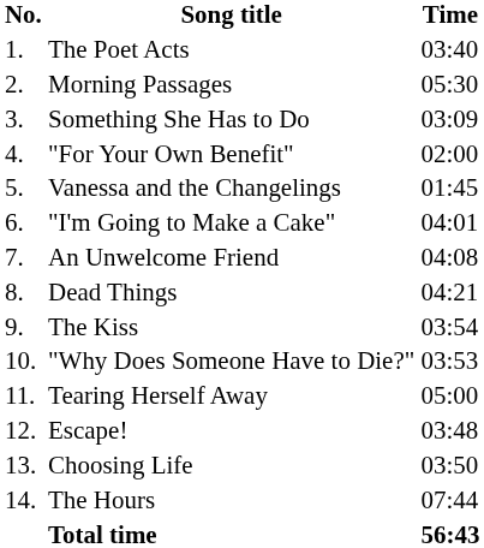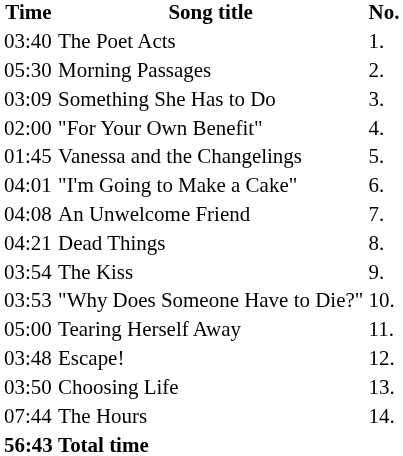 <table class="tracklist">
 <tr>
+<th>Time</th>
+<th>Song title</th>
 <th>No.</th>
-<th>Song title</th>
-<th>Time</th>
 </tr>
 <tr>
+<td>03:40</td>
+<td>The Poet Acts</td>
 <td>1.</td>
-<td>The Poet Acts</td>
-<td>03:40</td>
 </tr>
 <tr>
+<td>05:30</td>
+<td>Morning Passages</td>
 <td>2.</td>
-<td>Morning Passages</td>
-<td>05:30</td>
 </tr>
 <tr>
+<td>03:09</td>
+<td>Something She Has to Do</td>
 <td>3.</td>
-<td>Something She Has to Do</td>
-<td>03:09</td>
 </tr>
 <tr>
+<td>02:00</td>
+<td>"For Your Own Benefit"</td>
 <td>4.</td>
-<td>"For Your Own Benefit"</td>
-<td>02:00</td>
 </tr>
 <tr>
+<td>01:45</td>
+<td>Vanessa and the Changelings</td>
 <td>5.</td>
-<td>Vanessa and the Changelings</td>
-<td>01:45</td>
 </tr>
 <tr>
+<td>04:01</td>
+<td>"I'm Going to Make a Cake"</td>
 <td>6.</td>
-<td>"I'm Going to Make a Cake"</td>
-<td>04:01</td>
 </tr>
 <tr>
+<td>04:08</td>
+<td>An Unwelcome Friend</td>
 <td>7.</td>
-<td>An Unwelcome Friend</td>
-<td>04:08</td>
 </tr>
 <tr>
+<td>04:21</td>
+<td>Dead Things</td>
 <td>8.</td>
-<td>Dead Things</td>
-<td>04:21</td>
 </tr>
 <tr>
+<td>03:54</td>
+<td>The Kiss</td>
 <td>9.</td>
-<td>The Kiss</td>
-<td>03:54</td>
 </tr>
 <tr>
+<td>03:53</td>
+<td>"Why Does Someone Have to Die?"</td>
 <td>10.</td>
-<td>"Why Does Someone Have to Die?"</td>
-<td>03:53</td>
 </tr>
 <tr>
+<td>05:00</td>
+<td>Tearing Herself Away</td>
 <td>11.</td>
-<td>Tearing Herself Away</td>
-<td>05:00</td>
 </tr>
 <tr>
+<td>03:48</td>
+<td>Escape!</td>
 <td>12.</td>
-<td>Escape!</td>
-<td>03:48</td>
 </tr>
 <tr>
+<td>03:50</td>
+<td>Choosing Life</td>
 <td>13.</td>
-<td>Choosing Life</td>
-<td>03:50</td>
 </tr>
 <tr>
+<td>07:44</td>
+<td>The Hours</td>
 <td>14.</td>
-<td>The Hours</td>
-<td>07:44</td>
 </tr>
 <tr>
+<td><strong>56:43</strong></td>
+<td><strong>Total time</strong></td>
 <td></td>
-<td><strong>Total time</strong></td>
-<td><strong>56:43</strong></td>
 </tr>
 </table>
